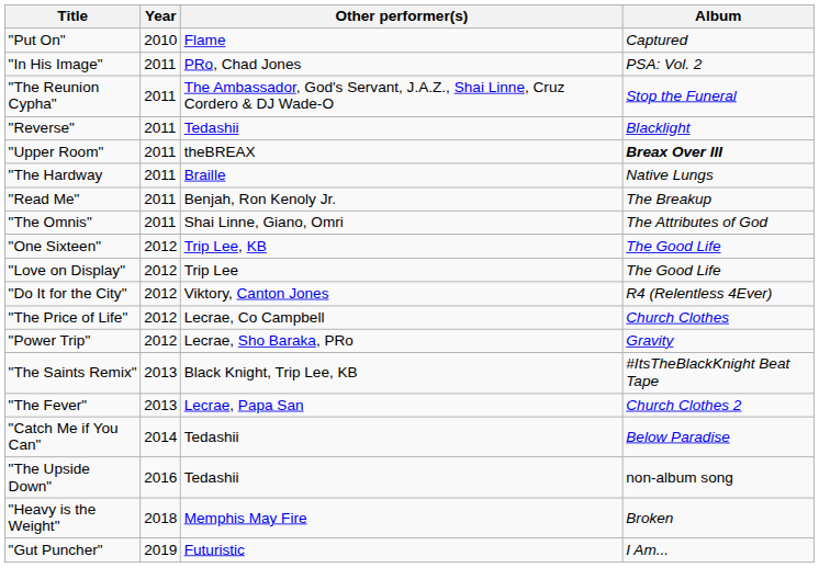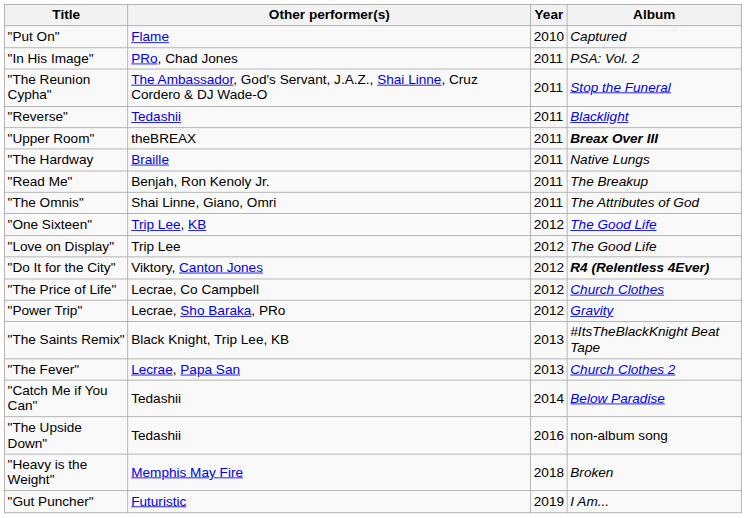 <table class="wikitable">
 <tr>
 <th>Title</th>
+<th>Other performer(s)</th>
 <th>Year</th>
-<th>Other performer(s)</th>
 <th>Album</th>
 </tr>
 <tr>
 <td>"Put On"</td>
+<td><a href='#'>Flame</a></td>
 <td>2010</td>
-<td><a href='#'>Flame</a></td>
 <td><em>Captured</em></td>
 </tr>
 <tr>
 <td>"In His Image"</td>
+<td><a href='#'>PRo</a>, Chad Jones</td>
 <td>2011</td>
-<td><a href='#'>PRo</a>, Chad Jones</td>
 <td><em>PSA: Vol. 2</em></td>
 </tr>
 <tr>
 <td>"The Reunion Cypha"</td>
+<td><a href='#'>The Ambassador</a>, God's Servant, J.A.Z., <a href='#'>Shai Linne</a>, Cruz Cordero & DJ Wade-O</td>
 <td>2011</td>
-<td><a href='#'>The Ambassador</a>, God's Servant, J.A.Z., <a href='#'>Shai Linne</a>, Cruz Cordero & DJ Wade-O</td>
 <td><em><a href='#'>Stop the Funeral</a></em></td>
 </tr>
 <tr>
 <td>"Reverse"</td>
+<td><a href='#'>Tedashii</a></td>
 <td>2011</td>
-<td><a href='#'>Tedashii</a></td>
 <td><em><a href='#'>Blacklight</a></em></td>
 </tr>
 <tr>
 <td>"Upper Room"</td>
+<td>theBREAX</td>
 <td>2011</td>
-<td>theBREAX</td>
 <td><strong><em>Breax Over III</em></strong></td>
 </tr>
 <tr>
 <td>"The Hardway</td>
+<td><a href='#'>Braille</a></td>
 <td>2011</td>
-<td><a href='#'>Braille</a></td>
 <td><em>Native Lungs</em></td>
 </tr>
 <tr>
 <td>"Read Me"</td>
+<td>Benjah, Ron Kenoly Jr.</td>
 <td>2011</td>
-<td>Benjah, Ron Kenoly Jr.</td>
 <td><em>The Breakup</em></td>
 </tr>
 <tr>
 <td>"The Omnis"</td>
+<td>Shai Linne, Giano, Omri</td>
 <td>2011</td>
-<td>Shai Linne, Giano, Omri</td>
 <td><em>The Attributes of God</em></td>
 </tr>
 <tr>
 <td>"One Sixteen"</td>
+<td><a href='#'>Trip Lee</a>, <a href='#'>KB</a></td>
 <td>2012</td>
-<td><a href='#'>Trip Lee</a>, <a href='#'>KB</a></td>
 <td><em><a href='#'>The Good Life</a></em></td>
 </tr>
 <tr>
 <td>"Love on Display"</td>
+<td>Trip Lee</td>
 <td>2012</td>
-<td>Trip Lee</td>
 <td><em>The Good Life</em></td>
 </tr>
 <tr>
 <td>"Do It for the City"</td>
+<td>Viktory, <a href='#'>Canton Jones</a></td>
 <td>2012</td>
-<td>Viktory, <a href='#'>Canton Jones</a></td>
-<td><em>R4 (Relentless 4Ever)</em></td>
+<td><strong><em>R4 (Relentless 4Ever)</em></strong></td>
 </tr>
 <tr>
 <td>"The Price of Life"</td>
+<td>Lecrae, Co Campbell</td>
 <td>2012</td>
-<td>Lecrae, Co Campbell</td>
 <td><em><a href='#'>Church Clothes</a></em></td>
 </tr>
 <tr>
 <td>"Power Trip"</td>
+<td>Lecrae, <a href='#'>Sho Baraka</a>, PRo</td>
 <td>2012</td>
-<td>Lecrae, <a href='#'>Sho Baraka</a>, PRo</td>
 <td><em><a href='#'>Gravity</a></em></td>
 </tr>
 <tr>
 <td>"The Saints Remix"</td>
+<td>Black Knight, Trip Lee, KB</td>
 <td>2013</td>
-<td>Black Knight, Trip Lee, KB</td>
 <td><em>#ItsTheBlackKnight Beat Tape</em></td>
 </tr>
 <tr>
 <td>"The Fever"</td>
+<td><a href='#'>Lecrae</a>, <a href='#'>Papa San</a></td>
 <td>2013</td>
-<td><a href='#'>Lecrae</a>, <a href='#'>Papa San</a></td>
 <td><em><a href='#'>Church Clothes 2</a></em></td>
 </tr>
 <tr>
 <td>"Catch Me if You Can"</td>
+<td>Tedashii</td>
 <td rowspan="1">2014</td>
-<td>Tedashii</td>
 <td><em><a href='#'>Below Paradise</a></em></td>
 </tr>
 <tr>
 <td>"The Upside Down"</td>
+<td>Tedashii</td>
 <td>2016</td>
-<td>Tedashii</td>
 <td>non-album song</td>
 </tr>
 <tr>
 <td>"Heavy is the Weight"</td>
+<td><a href='#'>Memphis May Fire</a></td>
 <td>2018</td>
-<td><a href='#'>Memphis May Fire</a></td>
 <td><em>Broken</em></td>
 </tr>
 <tr>
 <td>"Gut Puncher"</td>
+<td><a href='#'>Futuristic</a></td>
 <td>2019</td>
-<td><a href='#'>Futuristic</a></td>
 <td><em>I Am...</em></td>
 </tr>
 </table>
